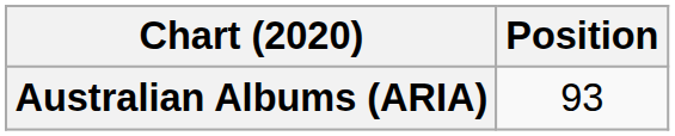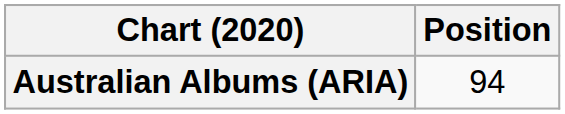 <table class="wikitable plainrowheaders" style="text-align:center">
 <tr>
 <th scope="col">Chart (2020)</th>
 <th scope="col">Position</th>
 </tr>
 <tr>
 <th scope="row">Australian Albums (ARIA)</th>
-<td>93</td>
+<td>94</td>
 </tr>
 </table>
